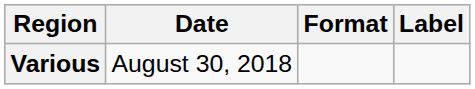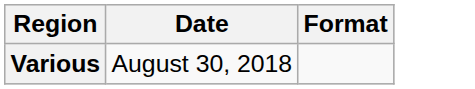 <table class="wikitable plainrowheaders">
 <tr>
 <th scope="col">Region</th>
 <th scope="col">Date</th>
 <th scope="col">Format</th>
-<th scope="col">Label</th>
 </tr>
 <tr>
 <th scope="row">Various</th>
 <td>August 30, 2018</td>
 <td></td>
-<td scope="row"></td>
 </tr>
 </table>
